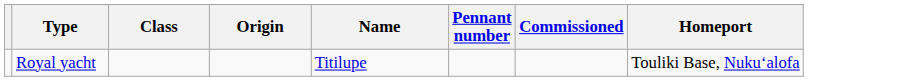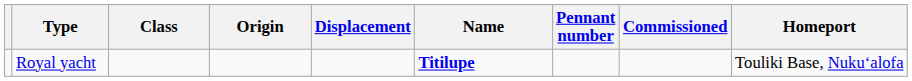 <table class="wikitable">
 <tr>
 <th></th>
 <th width="85">Type</th>
 <th width="90">Class</th>
 <th width="90">Origin</th>
+<th><a href='#'>Displacement</a></th>
 <th width="125">Name</th>
 <th width="35"><a href='#'>Pennant number</a></th>
 <th width="40"><a href='#'>Commissioned</a></th>
 <th>Homeport</th>
 </tr>
 <tr>
 <td></td>
 <td><a href='#'>Royal yacht</a></td>
 <td></td>
 <td></td>
-<td><a href='#'>Titilupe</a></td>
+<td></td>
+<td><strong><a href='#'>Titilupe</a></strong></td>
 <td></td>
 <td></td>
 <td>Touliki Base, <a href='#'>Nukuʻalofa</a></td>
 </tr>
 </table>
